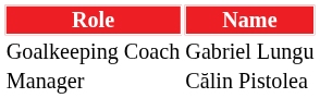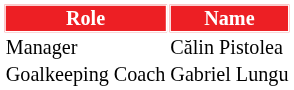 <table class="toccolours">
 <tr>
 <th style="background:#ed1f24;color:#FFFFFF;border:1px solid #FFFFFF;">Role</th>
 <th style="background:#ed1f24;color:#FFFFFF;border:1px solid #FFFFFF;">Name</th>
 </tr>
 <tr>
+<td>Manager</td>
+<td> Călin Pistolea</td>
+</tr>
+<tr>
 <td>Goalkeeping Coach</td>
 <td> Gabriel Lungu</td>
 </tr>
-<tr>
-<td>Manager</td>
-<td> Călin Pistolea</td>
-</tr>
 </table>
